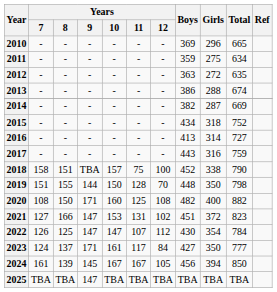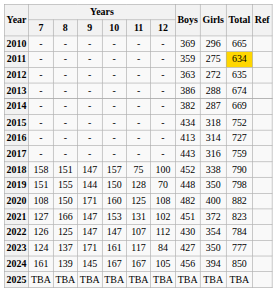 <table class="wikitable sortable">
 <tr>
 <th rowspan=2>Year</th>
 <th colspan=6>Years</th>
 <th rowspan=2>Boys</th>
 <th rowspan=2>Girls</th>
 <th rowspan=2>Total</th>
 <th rowspan=2>Ref</th>
 </tr>
 <tr>
 <th>7</th>
 <th>8</th>
 <th>9</th>
 <th>10</th>
 <th>11</th>
 <th>12</th>
 </tr>
 <tr>
 <th>2010</th>
 <td style="text-align:center">-</td>
 <td style="text-align:center">-</td>
 <td style="text-align:center">-</td>
 <td style="text-align:center">-</td>
 <td style="text-align:center">-</td>
 <td style="text-align:center">-</td>
 <td style="text-align:center">369</td>
 <td style="text-align:center">296</td>
 <td style="text-align:center">665</td>
 <td></td>
 </tr>
 <tr>
 <th>2011</th>
 <td style="text-align:center">-</td>
 <td style="text-align:center">-</td>
 <td style="text-align:center">-</td>
 <td style="text-align:center">-</td>
 <td style="text-align:center">-</td>
 <td style="text-align:center">-</td>
 <td style="text-align:center">359</td>
 <td style="text-align:center">275</td>
-<td style="text-align:center">634</td>
+<td style="background: gold; text-align:center">634</td>
 <td></td>
 </tr>
 <tr>
 <th>2012</th>
 <td style="text-align:center">-</td>
 <td style="text-align:center">-</td>
 <td style="text-align:center">-</td>
 <td style="text-align:center">-</td>
 <td style="text-align:center">-</td>
 <td style="text-align:center">-</td>
 <td style="text-align:center">363</td>
 <td style="text-align:center">272</td>
 <td style="text-align:center">635</td>
 <td></td>
 </tr>
 <tr>
 <th>2013</th>
 <td style="text-align:center">-</td>
 <td style="text-align:center">-</td>
 <td style="text-align:center">-</td>
 <td style="text-align:center">-</td>
 <td style="text-align:center">-</td>
 <td style="text-align:center">-</td>
 <td style="text-align:center">386</td>
 <td style="text-align:center">288</td>
 <td style="text-align:center">674</td>
 <td></td>
 </tr>
 <tr>
 </tr>
 <tr>
 <th>2014<br></th>
 <td style="text-align:center">-</td>
 <td style="text-align:center">-</td>
 <td style="text-align:center">-</td>
 <td style="text-align:center">-</td>
 <td style="text-align:center">-</td>
 <td style="text-align:center">-</td>
 <td style="text-align:center">382</td>
 <td style="text-align:center">287</td>
 <td style="text-align:center">669</td>
 <td></td>
 </tr>
 <tr>
 <th>2015</th>
 <td style="text-align:center">-</td>
 <td style="text-align:center">-</td>
 <td style="text-align:center">-</td>
 <td style="text-align:center">-</td>
 <td style="text-align:center">-</td>
 <td style="text-align:center">-</td>
 <td style="text-align:center">434</td>
 <td style="text-align:center">318</td>
 <td style="text-align:center">752</td>
 <td></td>
 </tr>
 <tr>
 <th>2016</th>
 <td style="text-align:center">-</td>
 <td style="text-align:center">-</td>
 <td style="text-align:center">-</td>
 <td style="text-align:center">-</td>
 <td style="text-align:center">-</td>
 <td style="text-align:center">-</td>
 <td style="text-align:center">413</td>
 <td style="text-align:center">314</td>
 <td style="text-align:center">727</td>
 <td></td>
 </tr>
 <tr>
 <th>2017<br></th>
 <td style="text-align:center">-</td>
 <td style="text-align:center">-</td>
 <td style="text-align:center">-</td>
 <td style="text-align:center">-</td>
 <td style="text-align:center">-</td>
 <td style="text-align:center">-</td>
 <td style="text-align:center">443</td>
 <td style="text-align:center">316</td>
 <td style="text-align:center">759</td>
 <td></td>
 </tr>
 <tr>
 <th>2018<br></th>
 <td style="text-align:center">158</td>
 <td style="text-align:center">151</td>
-<td style="text-align:center">TBA</td>
+<td style="text-align:center">147</td>
 <td style="text-align:center">157</td>
 <td style="text-align:center">75</td>
 <td style="text-align:center">100</td>
 <td style="text-align:center">452</td>
 <td style="text-align:center">338</td>
 <td style="text-align:center">790</td>
 <td></td>
 </tr>
 <tr>
 <th>2019<br></th>
 <td style="text-align:center">151</td>
 <td style="text-align:center">155</td>
 <td style="text-align:center">144</td>
 <td style="text-align:center">150</td>
 <td style="text-align:center">128</td>
 <td style="text-align:center">70</td>
 <td style="text-align:center">448</td>
 <td style="text-align:center">350</td>
 <td style="text-align:center">798</td>
 <td></td>
 </tr>
 <tr>
 <th>2020</th>
 <td style="text-align:center">108</td>
 <td style="text-align:center">150</td>
 <td style="text-align:center">171</td>
 <td style="text-align:center">160</td>
 <td style="text-align:center">125</td>
 <td style="text-align:center">108</td>
 <td style="text-align:center">482</td>
 <td style="text-align:center">400</td>
 <td style="text-align:center">882</td>
 <td></td>
 </tr>
 <tr>
 <th>2021</th>
 <td style="text-align:center">127</td>
 <td style="text-align:center">166</td>
 <td style="text-align:center">147</td>
 <td style="text-align:center">153</td>
 <td style="text-align:center">131</td>
 <td style="text-align:center">102</td>
 <td style="text-align:center">451</td>
 <td style="text-align:center">372</td>
 <td style="text-align:center">823</td>
 <td></td>
 </tr>
 <tr>
 <th>2022</th>
 <td style="text-align:center">126</td>
 <td style="text-align:center">125</td>
 <td style="text-align:center">147</td>
 <td style="text-align:center">147</td>
 <td style="text-align:center">107</td>
 <td style="text-align:center">112</td>
 <td style="text-align:center">430</td>
 <td style="text-align:center">354</td>
 <td style="text-align:center">784</td>
 <td></td>
 </tr>
 <tr>
 <th>2023</th>
 <td style="text-align:center">124</td>
 <td style="text-align:center">137</td>
 <td style="text-align:center">171</td>
 <td style="text-align:center">161</td>
 <td style="text-align:center">117</td>
 <td style="text-align:center">84</td>
 <td style="text-align:center">427</td>
 <td style="text-align:center">350</td>
 <td style="text-align:center">777</td>
 <td></td>
 </tr>
 <tr>
 <th>2024</th>
 <td style="text-align:center">161</td>
 <td style="text-align:center">139</td>
 <td style="text-align:center">145</td>
 <td style="text-align:center">167</td>
 <td style="text-align:center">167</td>
 <td style="text-align:center">105</td>
 <td style="text-align:center">456</td>
 <td style="text-align:center">394</td>
 <td style="text-align:center">850</td>
 <td></td>
 </tr>
 <tr>
 <th>2025</th>
 <td style="text-align:center">TBA</td>
 <td style="text-align:center">TBA</td>
-<td style="text-align:center">147</td>
+<td style="text-align:center">TBA</td>
 <td style="text-align:center">TBA</td>
 <td style="text-align:center">TBA</td>
 <td style="text-align:center">TBA</td>
 <td style="text-align:center">TBA</td>
 <td style="text-align:center">TBA</td>
 <td style="text-align:center">TBA</td>
 <td></td>
 </tr>
 </table>
